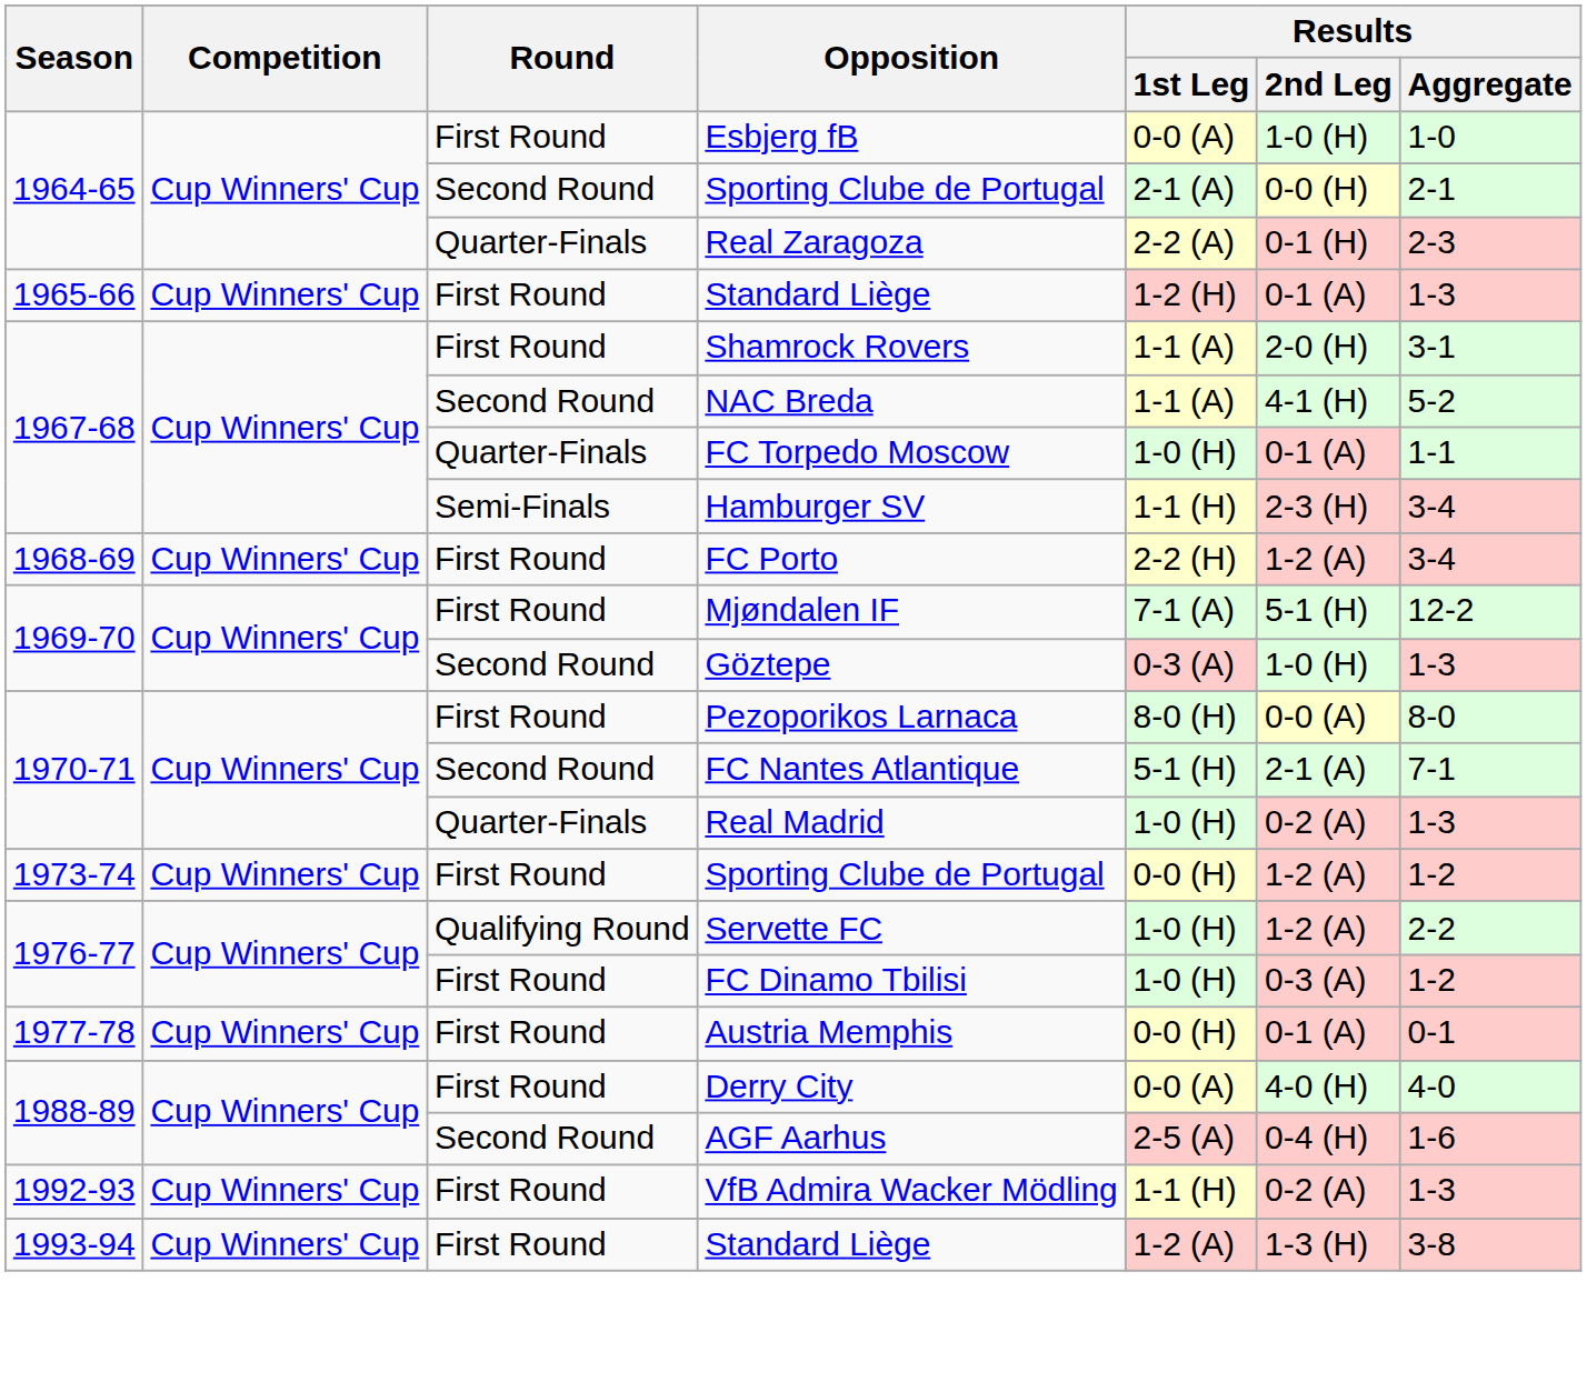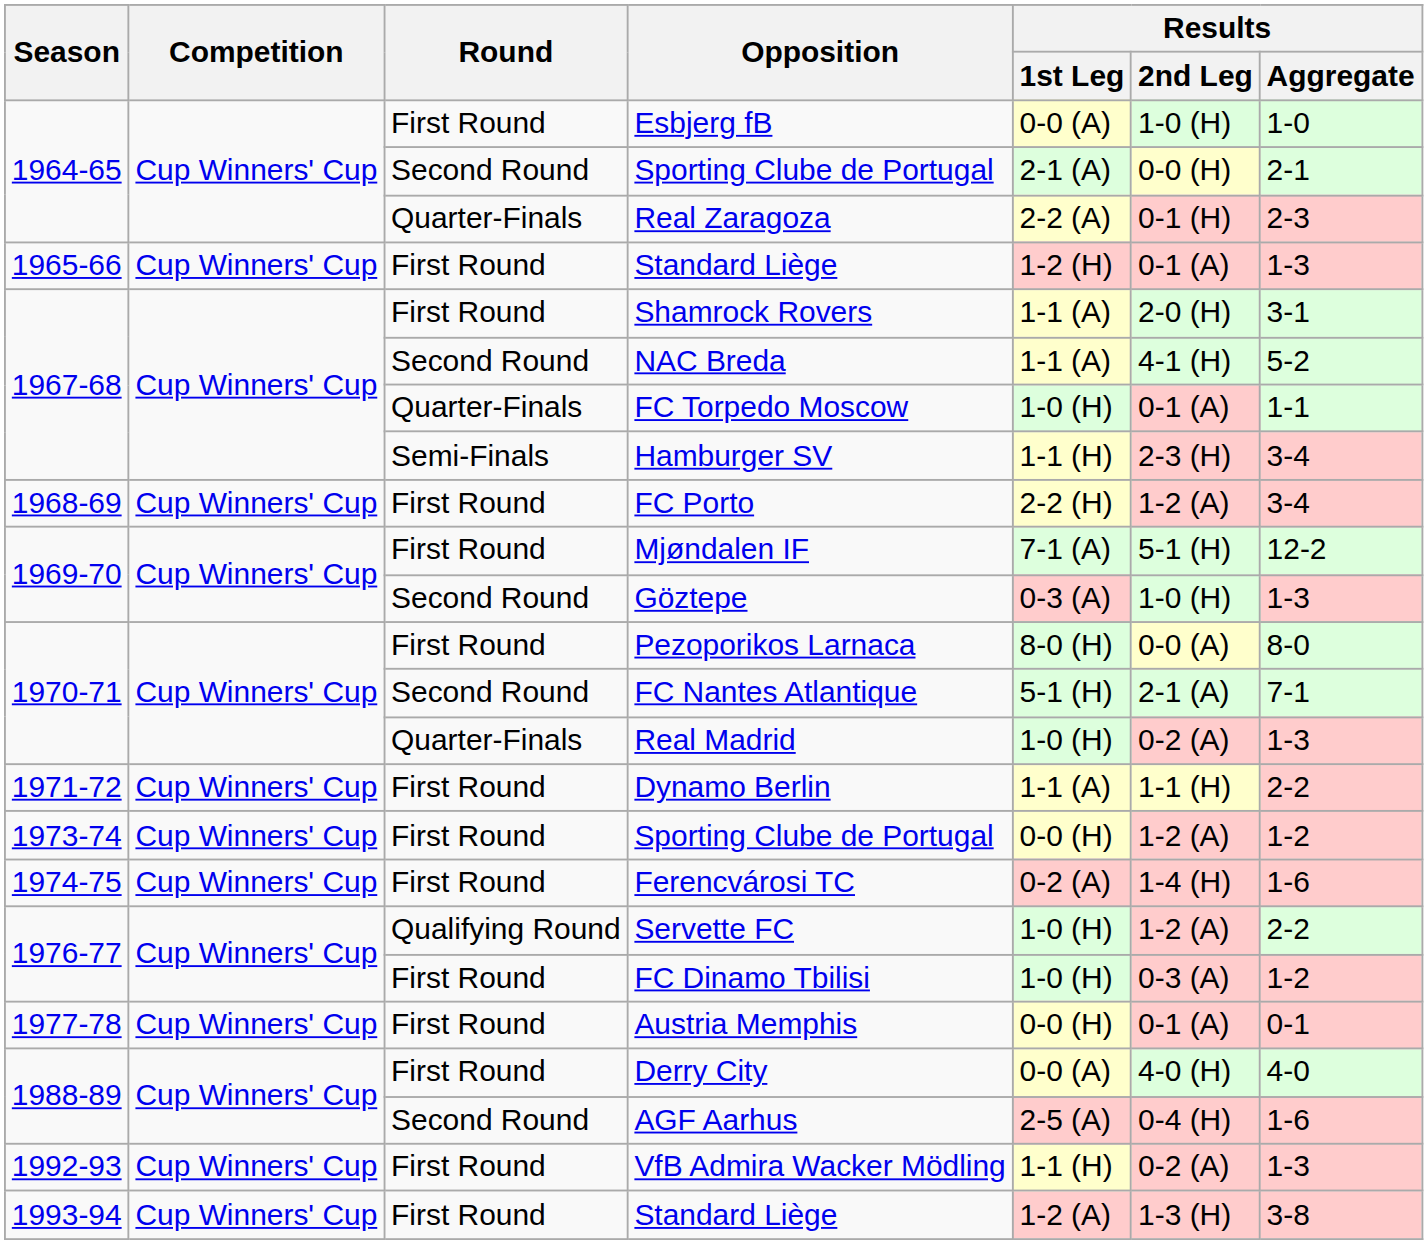 <table class="wikitable">
 <tr>
 <th rowspan=2>Season</th>
 <th rowspan=2>Competition</th>
 <th rowspan=2>Round</th>
 <th rowspan=2>Opposition</th>
 <th Colspan=3>Results</th>
 </tr>
 <tr>
 <th>1st Leg</th>
 <th>2nd Leg</th>
 <th>Aggregate</th>
 </tr>
 <tr>
 <td align=center rowspan=3><a href='#'>1964-65</a></td>
 <td align=center rowspan=3><a href='#'>Cup Winners' Cup</a></td>
 <td>First Round</td>
 <td> <a href='#'>Esbjerg fB</a></td>
 <td bgcolor=#FFFFCC>0-0 (A)</td>
 <td bgcolor=#ddffdd>1-0 (H)</td>
 <td bgcolor=#ddffdd>1-0</td>
 </tr>
 <tr>
 <td>Second Round</td>
 <td> <a href='#'>Sporting Clube de Portugal</a></td>
 <td bgcolor=#ddffdd>2-1 (A)</td>
 <td bgcolor=#FFFFCC>0-0 (H)</td>
 <td bgcolor=#ddffdd>2-1</td>
 </tr>
 <tr>
 <td>Quarter-Finals</td>
 <td> <a href='#'>Real Zaragoza</a></td>
 <td bgcolor=#FFFFCC>2-2 (A)</td>
 <td bgcolor=#FFCCCC>0-1 (H)</td>
 <td bgcolor=#FFCCCC>2-3</td>
 </tr>
 <tr>
 <td align=center rowspan=1><a href='#'>1965-66</a></td>
 <td align=center rowspan=1><a href='#'>Cup Winners' Cup</a></td>
 <td>First Round</td>
 <td> <a href='#'>Standard Liège</a></td>
 <td bgcolor=#FFCCCC>1-2 (H)</td>
 <td bgcolor=#FFCCCC>0-1 (A)</td>
 <td bgcolor=#FFCCCC>1-3</td>
 </tr>
 <tr>
 <td align=center rowspan=4><a href='#'>1967-68</a></td>
 <td align=center rowspan=4><a href='#'>Cup Winners' Cup</a></td>
 <td>First Round</td>
 <td> <a href='#'>Shamrock Rovers</a></td>
 <td bgcolor=#FFFFCC>1-1 (A)</td>
 <td bgcolor=#ddffdd>2-0 (H)</td>
 <td bgcolor=#ddffdd>3-1</td>
 </tr>
 <tr>
 <td>Second Round</td>
 <td> <a href='#'>NAC Breda</a></td>
 <td bgcolor=#FFFFCC>1-1 (A)</td>
 <td bgcolor=#ddffdd>4-1 (H)</td>
 <td bgcolor=#ddffdd>5-2</td>
 </tr>
 <tr>
 <td>Quarter-Finals</td>
 <td> <a href='#'>FC Torpedo Moscow</a></td>
 <td bgcolor=#ddffdd>1-0 (H)</td>
 <td bgcolor=#FFCCCC>0-1 (A)</td>
 <td bgcolor=#ddffdd>1-1</td>
 </tr>
 <tr>
 <td>Semi-Finals</td>
 <td> <a href='#'>Hamburger SV</a></td>
 <td bgcolor=#FFFFCC>1-1 (H)</td>
 <td bgcolor=#FFCCCC>2-3 (H)</td>
 <td bgcolor=#FFCCCC>3-4</td>
 </tr>
 <tr>
 <td align=center rowspan=1><a href='#'>1968-69</a></td>
 <td align=center rowspan=1><a href='#'>Cup Winners' Cup</a></td>
 <td>First Round</td>
 <td> <a href='#'>FC Porto</a></td>
 <td bgcolor=#FFFFCC>2-2 (H)</td>
 <td bgcolor=#FFCCCC>1-2 (A)</td>
 <td bgcolor=#FFCCCC>3-4</td>
 </tr>
 <tr>
 <td align=center rowspan=2><a href='#'>1969-70</a></td>
 <td align=center rowspan=2><a href='#'>Cup Winners' Cup</a></td>
 <td>First Round</td>
 <td> <a href='#'>Mjøndalen IF</a></td>
 <td bgcolor=#ddffdd>7-1 (A)</td>
 <td bgcolor=#ddffdd>5-1 (H)</td>
 <td bgcolor=#ddffdd>12-2</td>
 </tr>
 <tr>
 <td>Second Round</td>
 <td> <a href='#'>Göztepe</a></td>
 <td bgcolor=#FFCCCC>0-3 (A)</td>
 <td bgcolor=#ddffdd>1-0 (H)</td>
 <td bgcolor=#FFCCCC>1-3</td>
 </tr>
 <tr>
 <td align=center rowspan=3><a href='#'>1970-71</a></td>
 <td align=center rowspan=3><a href='#'>Cup Winners' Cup</a></td>
 <td>First Round</td>
 <td> <a href='#'>Pezoporikos Larnaca</a></td>
 <td bgcolor=#ddffdd>8-0 (H)</td>
 <td bgcolor=#FFFFCC>0-0 (A)</td>
 <td bgcolor=#ddffdd>8-0</td>
 </tr>
 <tr>
 <td>Second Round</td>
 <td> <a href='#'>FC Nantes Atlantique</a></td>
 <td bgcolor=#ddffdd>5-1 (H)</td>
 <td bgcolor=#ddffdd>2-1 (A)</td>
 <td bgcolor=#ddffdd>7-1</td>
 </tr>
 <tr>
 <td>Quarter-Finals</td>
 <td> <a href='#'>Real Madrid</a></td>
 <td bgcolor=#ddffdd>1-0 (H)</td>
 <td bgcolor=#FFCCCC>0-2 (A)</td>
 <td bgcolor=#FFCCCC>1-3</td>
 </tr>
 <tr>
+<td align=center rowspan=1><a href='#'>1971-72</a></td>
+<td align=center rowspan=1><a href='#'>Cup Winners' Cup</a></td>
+<td>First Round</td>
+<td> <a href='#'>Dynamo Berlin</a></td>
+<td bgcolor=#FFFFCC>1-1 (A)</td>
+<td bgcolor=#FFFFCC>1-1 (H)</td>
+<td bgcolor=#FFCCCC>2-2</td>
+</tr>
+<tr>
 <td align=center rowspan=1><a href='#'>1973-74</a></td>
 <td align=center rowspan=1><a href='#'>Cup Winners' Cup</a></td>
 <td>First Round</td>
 <td> <a href='#'>Sporting Clube de Portugal</a></td>
 <td bgcolor=#FFFFCC>0-0 (H)</td>
 <td bgcolor=#FFCCCC>1-2 (A)</td>
 <td bgcolor=#FFCCCC>1-2</td>
+</tr>
+<tr>
+<td align=center rowspan=1><a href='#'>1974-75</a></td>
+<td align=center rowspan=1><a href='#'>Cup Winners' Cup</a></td>
+<td>First Round</td>
+<td> <a href='#'>Ferencvárosi TC</a></td>
+<td bgcolor=#FFCCCC>0-2 (A)</td>
+<td bgcolor=#FFCCCC>1-4 (H)</td>
+<td bgcolor=#FFCCCC>1-6</td>
 </tr>
 <tr>
 <td align=center rowspan=2><a href='#'>1976-77</a></td>
 <td align=center rowspan=2><a href='#'>Cup Winners' Cup</a></td>
 <td>Qualifying Round</td>
 <td> <a href='#'>Servette FC</a></td>
 <td bgcolor=#ddffdd>1-0 (H)</td>
 <td bgcolor=#FFCCCC>1-2 (A)</td>
 <td bgcolor=#ddffdd>2-2 </td>
 </tr>
 <tr>
 <td>First Round</td>
 <td> <a href='#'>FC Dinamo Tbilisi</a></td>
 <td bgcolor=#ddffdd>1-0 (H)</td>
 <td bgcolor=#FFCCCC>0-3 (A)</td>
 <td bgcolor=#FFCCCC>1-2</td>
 </tr>
 <tr>
 <td align=center rowspan=1><a href='#'>1977-78</a></td>
 <td align=center rowspan=1><a href='#'>Cup Winners' Cup</a></td>
 <td>First Round</td>
 <td> <a href='#'>Austria Memphis</a></td>
 <td bgcolor=#FFFFCC>0-0 (H)</td>
 <td bgcolor=#FFCCCC>0-1 (A)</td>
 <td bgcolor=#FFCCCC>0-1</td>
 </tr>
 <tr>
 <td align=center rowspan=2><a href='#'>1988-89</a></td>
 <td align=center rowspan=2><a href='#'>Cup Winners' Cup</a></td>
 <td>First Round</td>
 <td> <a href='#'>Derry City</a></td>
 <td bgcolor=#FFFFCC>0-0 (A)</td>
 <td bgcolor=#ddffdd>4-0 (H)</td>
 <td bgcolor=#ddffdd>4-0</td>
 </tr>
 <tr>
 <td>Second Round</td>
 <td> <a href='#'>AGF Aarhus</a></td>
 <td bgcolor=#FFCCCC>2-5 (A)</td>
 <td bgcolor=#FFCCCC>0-4 (H)</td>
 <td bgcolor=#FFCCCC>1-6</td>
 </tr>
 <tr>
 <td align=center rowspan=1><a href='#'>1992-93</a></td>
 <td align=center rowspan=1><a href='#'>Cup Winners' Cup</a></td>
 <td>First Round</td>
 <td> <a href='#'>VfB Admira Wacker Mödling</a></td>
 <td bgcolor=#FFFFCC>1-1 (H)</td>
 <td bgcolor=#FFCCCC>0-2 (A)</td>
 <td bgcolor=#FFCCCC>1-3</td>
 </tr>
 <tr>
 <td align=center rowspan=1><a href='#'>1993-94</a></td>
 <td align=center rowspan=1><a href='#'>Cup Winners' Cup</a></td>
 <td>First Round</td>
 <td> <a href='#'>Standard Liège</a></td>
 <td bgcolor=#FFCCCC>1-2 (A)</td>
 <td bgcolor=#FFCCCC>1-3 (H)</td>
 <td bgcolor=#FFCCCC>3-8</td>
 </tr>
 </table>
